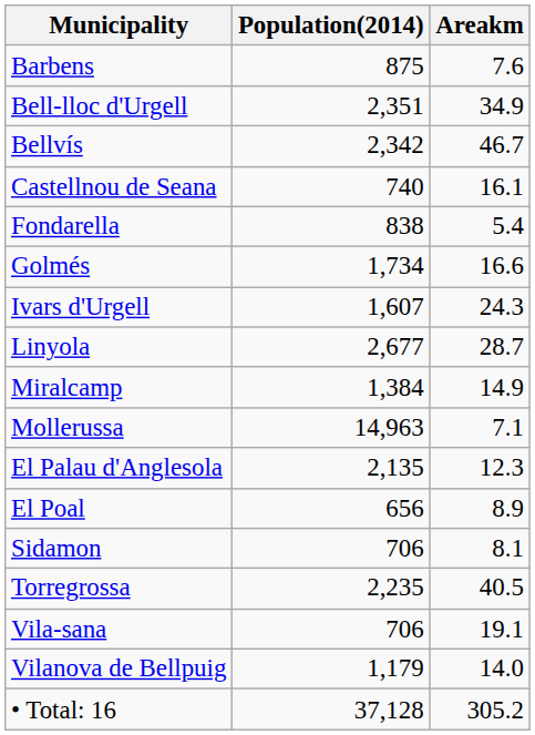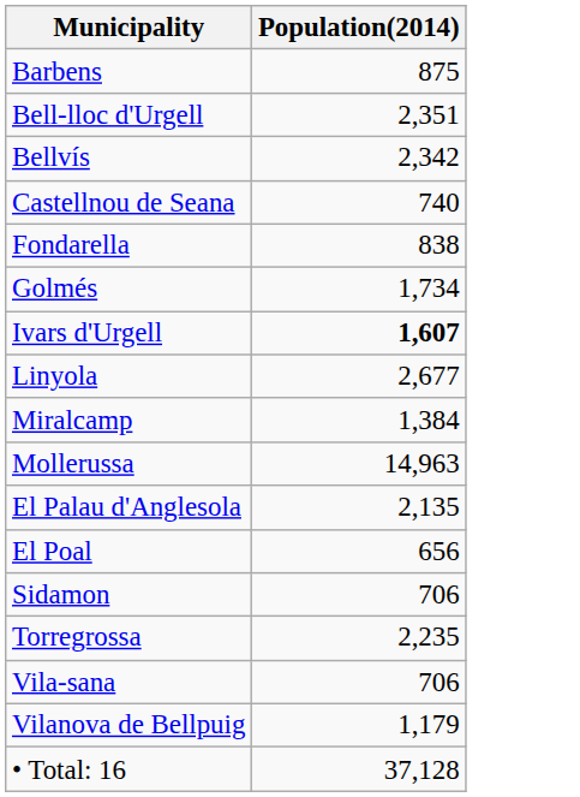 <table class="wikitable sortable">
 <tr>
 <th>Municipality</th>
 <th>Population(2014)</th>
-<th>Areakm</th>
 </tr>
 <tr>
 <td><a href='#'>Barbens</a></td>
 <td align=right>875</td>
-<td align=right>7.6</td>
 </tr>
 <tr>
 <td><a href='#'>Bell-lloc d'Urgell</a></td>
 <td align=right>2,351</td>
-<td align=right>34.9</td>
 </tr>
 <tr>
 <td><a href='#'>Bellvís</a></td>
 <td align=right>2,342</td>
-<td align=right>46.7</td>
 </tr>
 <tr>
 <td><a href='#'>Castellnou de Seana</a></td>
 <td align=right>740</td>
-<td align=right>16.1</td>
 </tr>
 <tr>
 <td><a href='#'>Fondarella</a></td>
 <td align=right>838</td>
-<td align=right>5.4</td>
 </tr>
 <tr>
 <td><a href='#'>Golmés</a></td>
 <td align=right>1,734</td>
-<td align=right>16.6</td>
 </tr>
 <tr>
 <td><a href='#'>Ivars d'Urgell</a></td>
-<td align=right>1,607</td>
-<td align=right>24.3</td>
+<td align=right><strong>1,607</strong></td>
 </tr>
 <tr>
 <td><a href='#'>Linyola</a></td>
 <td align=right>2,677</td>
-<td align=right>28.7</td>
 </tr>
 <tr>
 <td><a href='#'>Miralcamp</a></td>
 <td align=right>1,384</td>
-<td align=right>14.9</td>
 </tr>
 <tr>
 <td><a href='#'>Mollerussa</a></td>
 <td align=right>14,963</td>
-<td align=right>7.1</td>
 </tr>
 <tr>
 <td><a href='#'>El Palau d'Anglesola</a></td>
 <td align=right>2,135</td>
-<td align=right>12.3</td>
 </tr>
 <tr>
 <td><a href='#'>El Poal</a></td>
 <td align=right>656</td>
-<td align=right>8.9</td>
 </tr>
 <tr>
 <td><a href='#'>Sidamon</a></td>
 <td align=right>706</td>
-<td align=right>8.1</td>
 </tr>
 <tr>
 <td><a href='#'>Torregrossa</a></td>
 <td align=right>2,235</td>
-<td align=right>40.5</td>
 </tr>
 <tr>
 <td><a href='#'>Vila-sana</a></td>
 <td align=right>706</td>
-<td align=right>19.1</td>
 </tr>
 <tr>
 <td><a href='#'>Vilanova de Bellpuig</a></td>
 <td align=right>1,179</td>
-<td align=right>14.0</td>
 </tr>
 <tr>
 <td>• Total: 16</td>
 <td align=right>37,128</td>
-<td align=right>305.2</td>
 </tr>
 </table>
